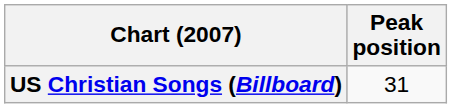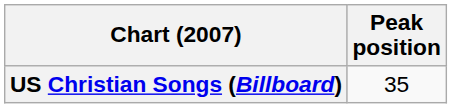 <table class="wikitable sortable plainrowheaders" style="text-align:center">
 <tr>
 <th scope="col">Chart (2007)</th>
 <th scope="col">Peak<br>position</th>
 </tr>
 <tr>
 <th scope="row">US <a href='#'>Christian Songs</a> (<em><a href='#'>Billboard</a></em>)</th>
-<td>31</td>
+<td>35</td>
 </tr>
 </table>
